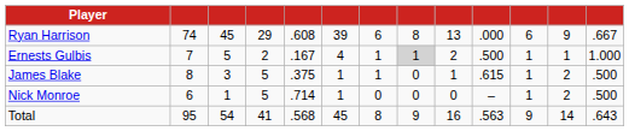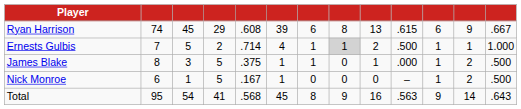 <table class="wikitable" style="text-align:center">
 <tr>
 <th style="background:#CD231F; color:white" width="200px">Player</th>
 <th style="background:#CD231F; color:white" width="40px"></th>
 <th style="background:#CD231F; color:white" width="40px"></th>
 <th style="background:#CD231F; color:white" width="40px"></th>
 <th style="background:#CD231F; color:white" width="40px"></th>
 <th style="background:#CD231F; color:white" width="40px"></th>
 <th style="background:#CD231F; color:white" width="40px"></th>
 <th style="background:#CD231F; color:white" width="40px"></th>
 <th style="background:#CD231F; color:white" width="40px"></th>
 <th style="background:#CD231F; color:white" width="40px"></th>
 <th style="background:#CD231F; color:white" width="40px"></th>
 <th style="background:#CD231F; color:white" width="40px"></th>
 <th style="background:#CD231F; color:white" width="40px"></th>
 </tr>
 <tr>
 <td style="text-align:left"><a href='#'>Ryan Harrison</a></td>
 <td>74</td>
 <td>45</td>
 <td>29</td>
 <td>.608</td>
 <td>39</td>
 <td>6</td>
 <td>8</td>
 <td>13</td>
-<td>.000</td>
+<td>.615</td>
 <td>6</td>
 <td>9</td>
 <td>.667</td>
 </tr>
 <tr>
 <td style="text-align:left"><a href='#'>Ernests Gulbis</a></td>
 <td>7</td>
 <td>5</td>
 <td>2</td>
-<td>.167</td>
+<td>.714</td>
 <td>4</td>
 <td>1</td>
 <td style="background: lightgrey;">1</td>
 <td>2</td>
 <td>.500</td>
 <td>1</td>
 <td>1</td>
 <td>1.000</td>
 </tr>
 <tr>
 <td style="text-align:left"><a href='#'>James Blake</a></td>
 <td>8</td>
 <td>3</td>
 <td>5</td>
 <td>.375</td>
 <td>1</td>
 <td>1</td>
 <td>0</td>
 <td>1</td>
-<td>.615</td>
+<td>.000</td>
 <td>1</td>
 <td>2</td>
 <td>.500</td>
 </tr>
 <tr>
 <td style="text-align:left"><a href='#'>Nick Monroe</a></td>
 <td>6</td>
 <td>1</td>
 <td>5</td>
-<td>.714</td>
+<td>.167</td>
 <td>1</td>
 <td>0</td>
 <td>0</td>
 <td>0</td>
 <td>–</td>
 <td>1</td>
 <td>2</td>
 <td>.500</td>
 </tr>
 <tr>
 <td style="text-align:left">Total</td>
 <td>95</td>
 <td>54</td>
 <td>41</td>
 <td>.568</td>
 <td>45</td>
 <td>8</td>
 <td>9</td>
 <td>16</td>
 <td>.563</td>
 <td>9</td>
 <td>14</td>
 <td>.643</td>
 </tr>
 </table>
